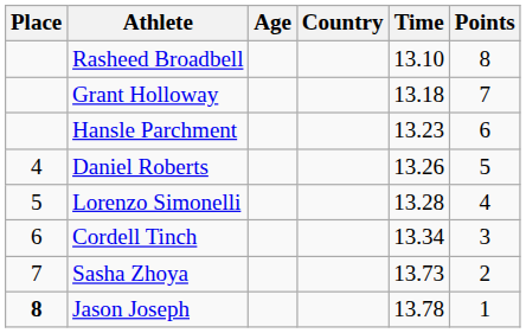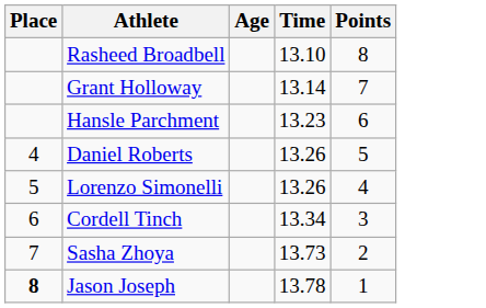 <table class="wikitable mw-datatable sortable">
 <tr>
 <th>Place</th>
 <th>Athlete</th>
 <th>Age</th>
-<th>Country</th>
 <th>Time</th>
 <th>Points</th>
 </tr>
 <tr>
 <td align=center></td>
 <td><a href='#'>Rasheed Broadbell</a></td>
-<td></td>
 <td></td>
 <td>13.10</td>
 <td align=center>8</td>
 </tr>
 <tr>
 <td align=center></td>
 <td><a href='#'>Grant Holloway</a></td>
 <td></td>
-<td></td>
-<td>13.18</td>
+<td>13.14</td>
 <td align=center>7</td>
 </tr>
 <tr>
 <td align=center></td>
 <td><a href='#'>Hansle Parchment</a></td>
-<td></td>
 <td></td>
 <td>13.23</td>
 <td align=center>6</td>
 </tr>
 <tr>
 <td align=center>4</td>
 <td><a href='#'>Daniel Roberts</a></td>
 <td></td>
-<td></td>
 <td>13.26</td>
 <td align=center>5</td>
 </tr>
 <tr>
 <td align=center>5</td>
 <td><a href='#'>Lorenzo Simonelli</a></td>
 <td></td>
-<td></td>
-<td>13.28</td>
+<td>13.26</td>
 <td align=center>4</td>
 </tr>
 <tr>
 <td align=center>6</td>
 <td><a href='#'>Cordell Tinch</a></td>
-<td></td>
 <td></td>
 <td>13.34</td>
 <td align=center>3</td>
 </tr>
 <tr>
 <td align=center>7</td>
 <td><a href='#'>Sasha Zhoya</a></td>
 <td></td>
-<td></td>
 <td>13.73</td>
 <td align=center>2</td>
 </tr>
 <tr>
 <td align=center><strong>8</strong></td>
 <td><a href='#'>Jason Joseph</a></td>
 <td></td>
-<td></td>
 <td>13.78</td>
 <td align=center>1</td>
 </tr>
 </table>
